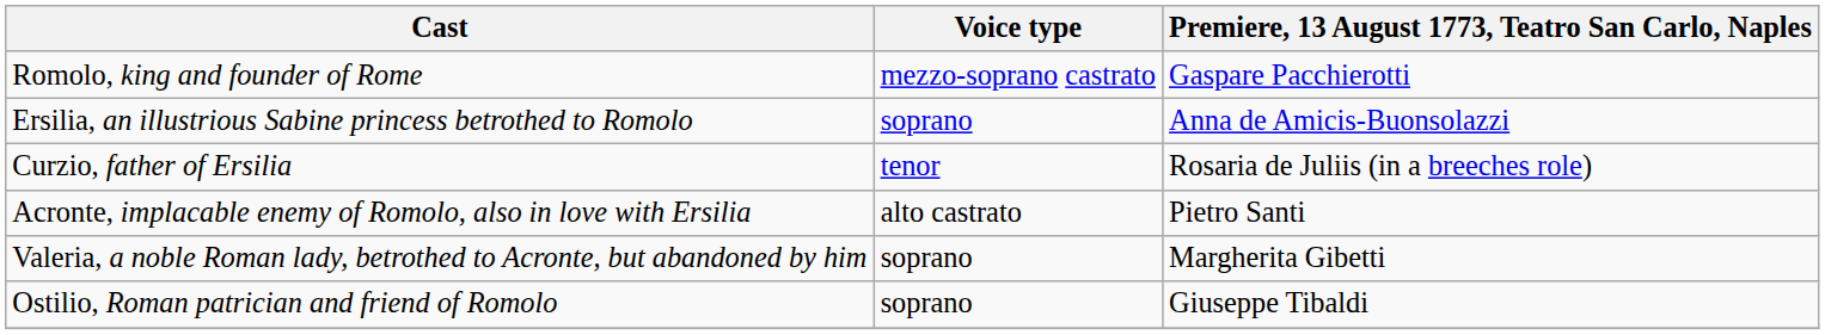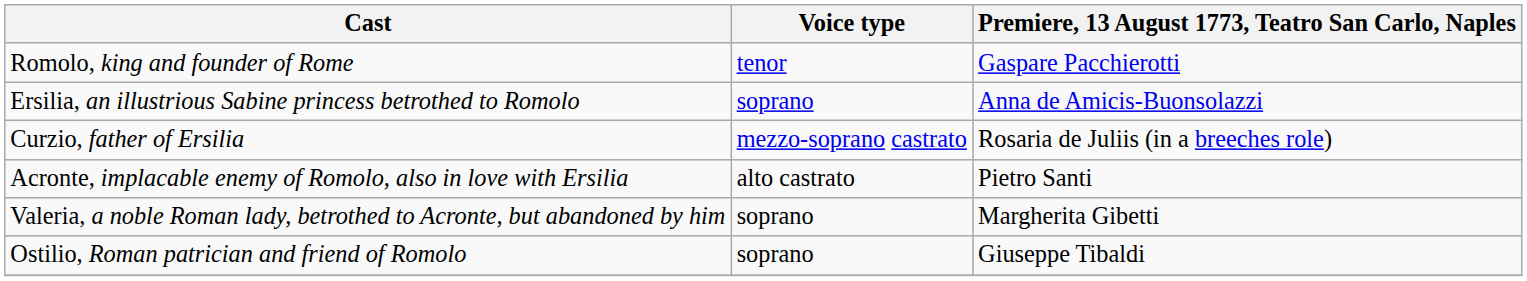 <table class="wikitable">
 <tr>
 <th>Cast</th>
 <th>Voice type</th>
 <th>Premiere, 13 August 1773, Teatro San Carlo, Naples</th>
 </tr>
 <tr>
 <td>Romolo, <em>king and founder of Rome</em></td>
-<td><a href='#'>mezzo-soprano</a> <a href='#'>castrato</a></td>
+<td><a href='#'>tenor</a></td>
 <td><a href='#'>Gaspare Pacchierotti</a></td>
 </tr>
 <tr>
 <td>Ersilia, <em>an illustrious Sabine princess betrothed to Romolo</em></td>
 <td><a href='#'>soprano</a></td>
 <td><a href='#'>Anna de Amicis-Buonsolazzi</a></td>
 </tr>
 <tr>
 <td>Curzio, <em>father of Ersilia</em></td>
-<td><a href='#'>tenor</a></td>
+<td><a href='#'>mezzo-soprano</a> <a href='#'>castrato</a></td>
 <td>Rosaria de Juliis (in a <a href='#'>breeches role</a>)</td>
 </tr>
 <tr>
 <td>Acronte, <em>implacable enemy of Romolo, also in love with Ersilia</em></td>
 <td>alto castrato</td>
 <td>Pietro Santi</td>
 </tr>
 <tr>
 <td>Valeria, <em>a noble Roman lady, betrothed to Acronte, but abandoned by him</em></td>
 <td>soprano</td>
 <td>Margherita Gibetti</td>
 </tr>
 <tr>
 <td>Ostilio, <em>Roman patrician and friend of Romolo</em></td>
 <td>soprano</td>
 <td>Giuseppe Tibaldi</td>
 </tr>
 <tr>
 </tr>
 </table>
